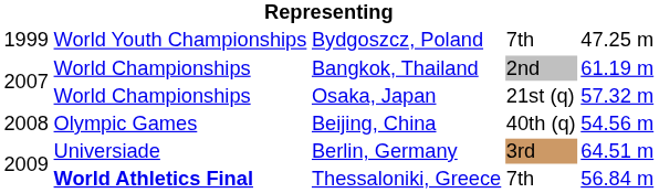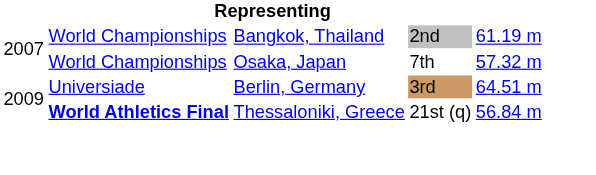 <table>
 <tr>
 <th colspan="5">Representing </th>
-</tr>
-<tr>
-<td>1999</td>
-<td><a href='#'>World Youth Championships</a></td>
-<td><a href='#'>Bydgoszcz, Poland</a></td>
-<td>7th</td>
-<td>47.25 m</td>
 </tr>
 <tr>
 <td rowspan=2>2007</td>
 <td><a href='#'>World Championships</a></td>
 <td><a href='#'>Bangkok, Thailand</a></td>
 <td bgcolor="silver">2nd</td>
 <td><a href='#'>61.19 m</a></td>
 </tr>
 <tr>
 <td><a href='#'>World Championships</a></td>
 <td><a href='#'>Osaka, Japan</a></td>
-<td>21st (q)</td>
+<td>7th</td>
 <td><a href='#'>57.32 m</a></td>
-</tr>
-<tr>
-<td>2008</td>
-<td><a href='#'>Olympic Games</a></td>
-<td><a href='#'>Beijing, China</a></td>
-<td>40th (q)</td>
-<td><a href='#'>54.56 m</a></td>
 </tr>
 <tr>
 <td rowspan=2>2009</td>
 <td><a href='#'>Universiade</a></td>
 <td><a href='#'>Berlin, Germany</a></td>
 <td bgcolor=cc9966>3rd</td>
 <td><a href='#'>64.51 m</a></td>
 </tr>
 <tr>
 <td><strong><a href='#'>World Athletics Final</a></strong></td>
 <td><a href='#'>Thessaloniki, Greece</a></td>
-<td>7th</td>
+<td>21st (q)</td>
 <td><a href='#'>56.84 m</a></td>
 </tr>
 </table>
